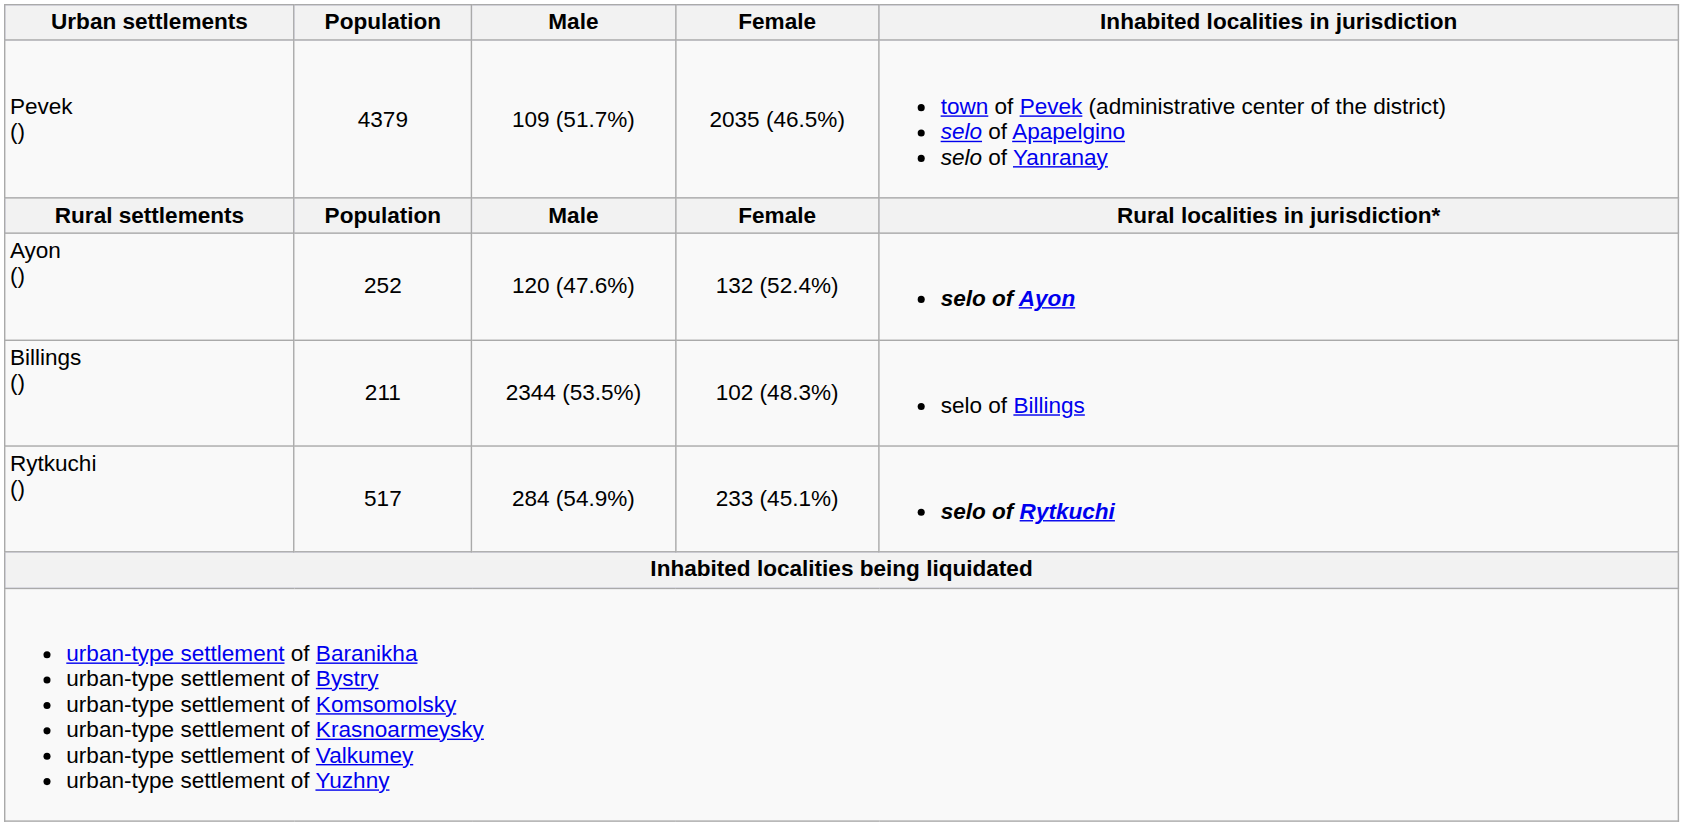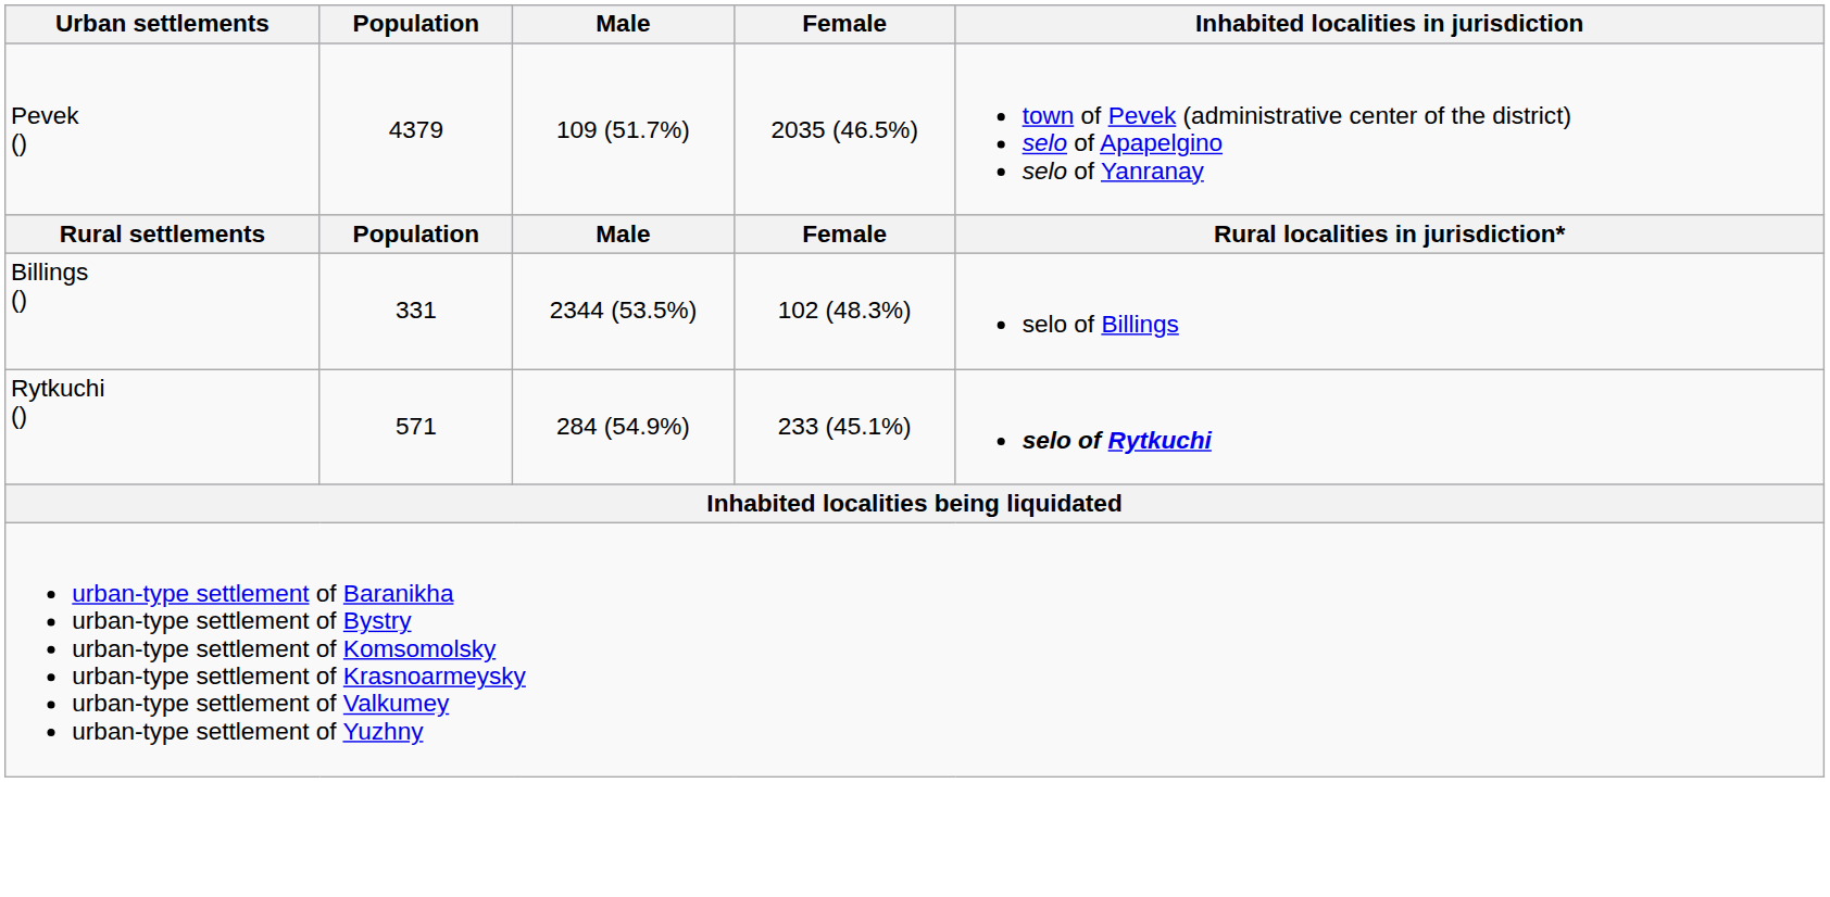 <table class="wikitable" style="width:75%">
 <tr bgcolor="#CCCCFF" align="left">
 <th>Urban settlements</th>
 <th>Population</th>
 <th>Male</th>
 <th>Female</th>
 <th>Inhabited localities in jurisdiction</th>
 </tr>
 <tr>
 <td valign="center">Pevek<br>()</td>
 <td align="center">4379</td>
 <td align="center">109 (51.7%)</td>
 <td align="center">2035 (46.5%)</td>
 <td><br><ul><li><a href='#'>town</a> of <a href='#'>Pevek</a> (administrative center of the district)</li><li><em><a href='#'>selo</a></em> of <a href='#'>Apapelgino</a></li><li><em>selo</em> of <a href='#'>Yanranay</a></li></ul></td>
 </tr>
 <tr bgcolor="#CCCCFF" align="left">
 <th>Rural settlements</th>
 <th>Population</th>
 <th>Male</th>
 <th>Female</th>
 <th>Rural localities in jurisdiction*</th>
 </tr>
 <tr>
-<td valign="top">Ayon<br>()</td>
-<td align="center">252</td>
-<td align="center">120 (47.6%)</td>
-<td align="center">132 (52.4%)</td>
-<td><br><ul><li><strong><em>selo<em> of <a href='#'>Ayon</a><strong></li></ul></td>
-</tr>
-<tr>
 <td valign="top">Billings<br>()</td>
-<td align="center">211</td>
+<td align="center">331</td>
 <td align="center">2344 (53.5%)</td>
 <td align="center">102 (48.3%)</td>
 <td><strong><br><ul><li></em></strong>selo</em> of <a href='#'>Billings</a></strong></li></ul></strong></td>
 </tr>
 <tr>
 <td valign="top">Rytkuchi<br>()</td>
-<td align="center">517</td>
+<td align="center">571</td>
 <td align="center">284 (54.9%)</td>
 <td align="center">233 (45.1%)</td>
 <td><br><ul><li><strong><em>selo<em> of <a href='#'>Rytkuchi</a><strong></li></ul></td>
 </tr>
 <tr bgcolor="#CCCCFF" align="left">
 <th colspan="5">Inhabited localities being liquidated</th>
 </tr>
 <tr>
 <td colspan="5"><br><ul><li><a href='#'>urban-type settlement</a> of <a href='#'>Baranikha</a></li><li>urban-type settlement of <a href='#'>Bystry</a></li><li>urban-type settlement of <a href='#'>Komsomolsky</a></li><li>urban-type settlement of <a href='#'>Krasnoarmeysky</a></li><li>urban-type settlement of <a href='#'>Valkumey</a></li><li>urban-type settlement of <a href='#'>Yuzhny</a></li></ul></td>
 </tr>
 </table>
